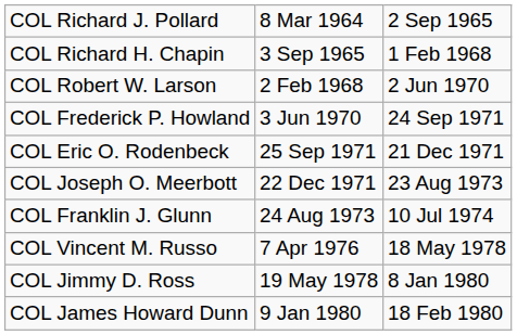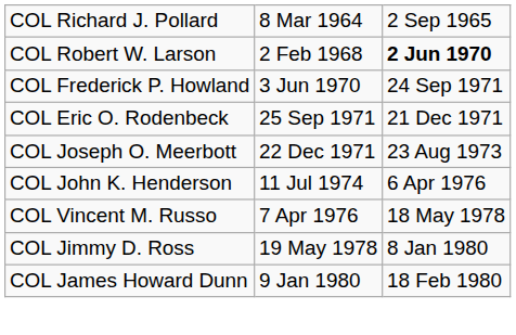 <table class="wikitable">
 <tr>
 <td>COL Richard J. Pollard</td>
 <td>8 Mar 1964</td>
 <td>2 Sep 1965</td>
 </tr>
 <tr>
-<td>COL Richard H. Chapin</td>
-<td>3 Sep 1965</td>
-<td>1 Feb 1968</td>
-</tr>
-<tr>
 <td>COL Robert W. Larson</td>
 <td>2 Feb 1968</td>
-<td>2 Jun 1970</td>
+<td><strong>2 Jun 1970</strong></td>
 </tr>
 <tr>
 <td>COL Frederick P. Howland</td>
 <td>3 Jun 1970</td>
 <td>24 Sep 1971</td>
 </tr>
 <tr>
 <td>COL Eric O. Rodenbeck</td>
 <td>25 Sep 1971</td>
 <td>21 Dec 1971</td>
 </tr>
 <tr>
 <td>COL Joseph O. Meerbott</td>
 <td>22 Dec 1971</td>
 <td>23 Aug 1973</td>
 </tr>
 <tr>
-<td>COL Franklin J. Glunn</td>
-<td>24 Aug 1973</td>
-<td>10 Jul 1974</td>
+<td>COL John K. Henderson</td>
+<td>11 Jul 1974</td>
+<td>6 Apr 1976</td>
 </tr>
 <tr>
 <td>COL Vincent M. Russo</td>
 <td>7 Apr 1976</td>
 <td>18 May 1978</td>
 </tr>
 <tr>
 <td>COL Jimmy D. Ross</td>
 <td>19 May 1978</td>
 <td>8 Jan 1980</td>
 </tr>
 <tr>
 <td>COL James Howard Dunn</td>
 <td>9 Jan 1980</td>
 <td>18 Feb 1980</td>
 </tr>
 </table>
